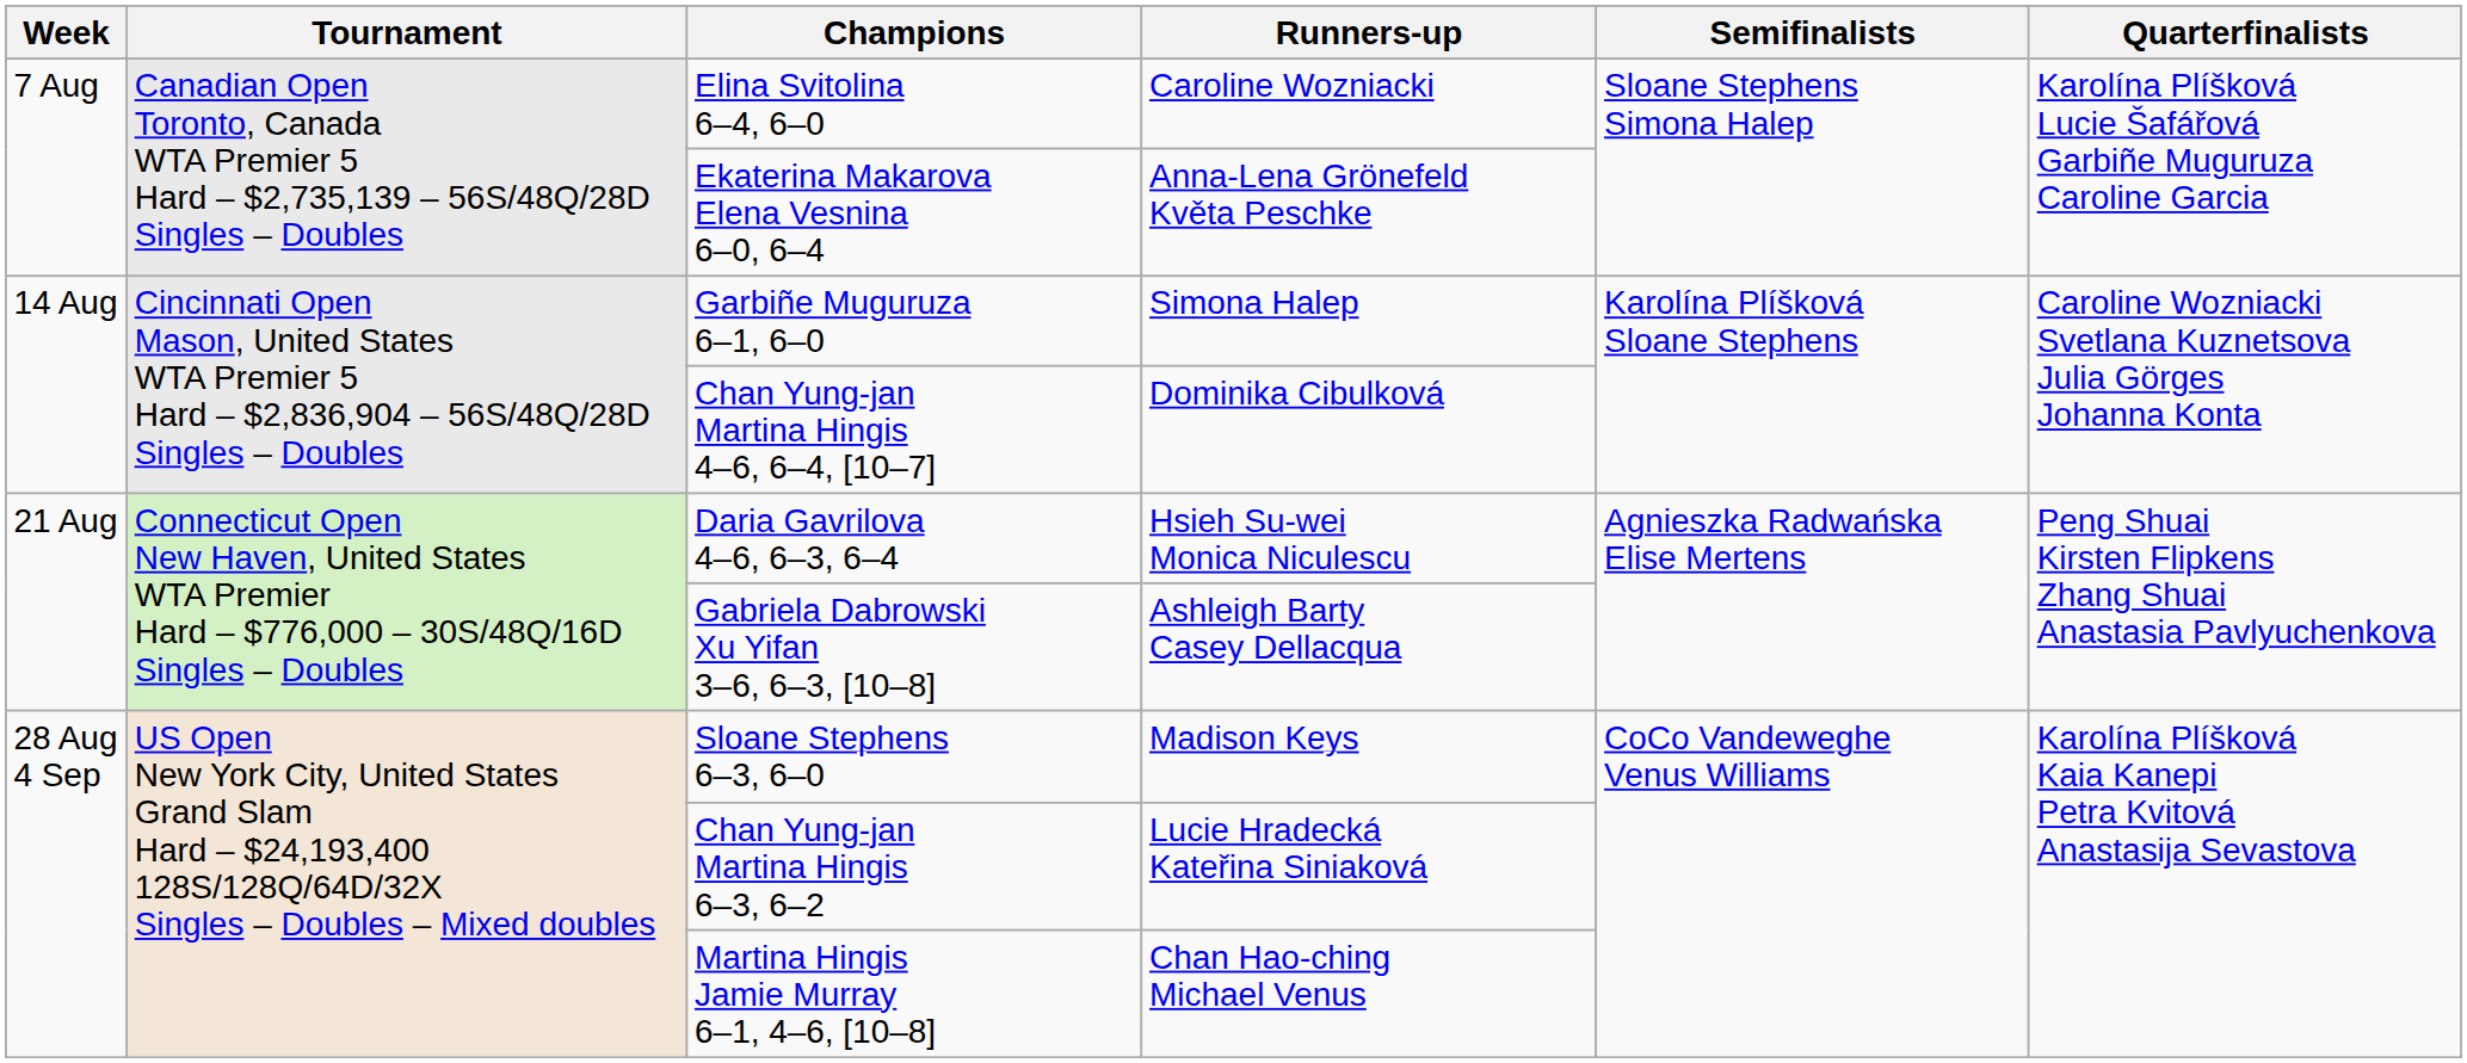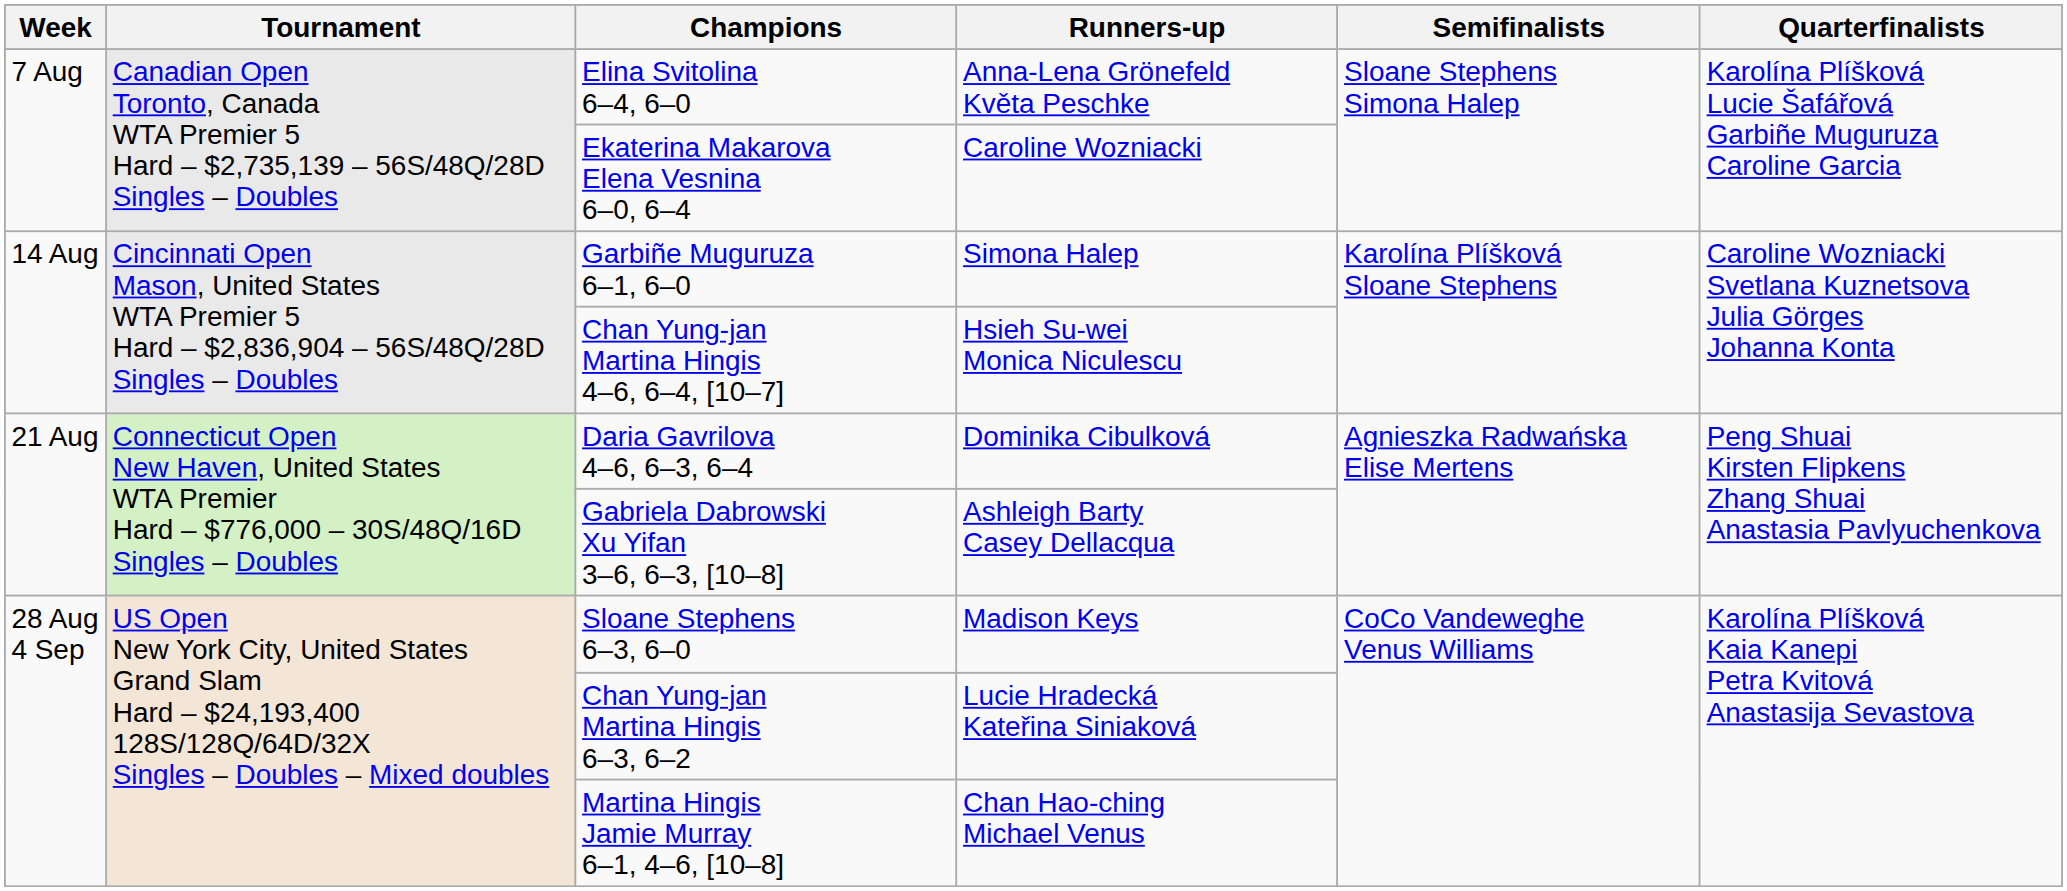 <table class=wikitable style=font-size:95%>
 <tr>
 <th style="width:48px;">Week</th>
 <th style="width:248px;">Tournament</th>
 <th style="width:200px;">Champions</th>
 <th style="width:200px;">Runners-up</th>
 <th style="width:190px;">Semifinalists</th>
 <th style="width:190px;">Quarterfinalists</th>
 </tr>
 <tr valign=top>
 <td rowspan=2>7 Aug</td>
 <td style="background:#E9E9E9;" rowspan="2"><a href='#'>Canadian Open</a><br> <a href='#'>Toronto</a>, Canada<br>WTA Premier 5<br>Hard – $2,735,139 – 56S/48Q/28D<br><a href='#'>Singles</a> – <a href='#'>Doubles</a></td>
 <td> <a href='#'>Elina Svitolina</a><br> 6–4, 6–0</td>
-<td> <a href='#'>Caroline Wozniacki</a></td>
+<td> <a href='#'>Anna-Lena Grönefeld</a> <br>  <a href='#'>Květa Peschke</a></td>
 <td rowspan=2> <a href='#'>Sloane Stephens</a> <br>  <a href='#'>Simona Halep</a></td>
 <td rowspan=2> <a href='#'>Karolína Plíšková</a> <br> <a href='#'>Lucie Šafářová</a>  <br>  <a href='#'>Garbiñe Muguruza</a> <br>  <a href='#'>Caroline Garcia</a></td>
 </tr>
 <tr valign=top>
 <td> <a href='#'>Ekaterina Makarova</a> <br>  <a href='#'>Elena Vesnina</a> <br> 6–0, 6–4</td>
-<td> <a href='#'>Anna-Lena Grönefeld</a> <br>  <a href='#'>Květa Peschke</a></td>
+<td> <a href='#'>Caroline Wozniacki</a></td>
 </tr>
 <tr valign=top>
 <td rowspan=2>14 Aug</td>
 <td style="background:#E9E9E9;" rowspan="2"><a href='#'>Cincinnati Open</a><br> <a href='#'>Mason</a>, United States<br>WTA Premier 5<br>Hard – $2,836,904 – 56S/48Q/28D<br><a href='#'>Singles</a> – <a href='#'>Doubles</a></td>
 <td> <a href='#'>Garbiñe Muguruza</a><br>6–1, 6–0</td>
 <td> <a href='#'>Simona Halep</a></td>
 <td rowspan=2> <a href='#'>Karolína Plíšková</a> <br>  <a href='#'>Sloane Stephens</a></td>
 <td rowspan=2> <a href='#'>Caroline Wozniacki</a> <br> <a href='#'>Svetlana Kuznetsova</a>  <br> <a href='#'>Julia Görges</a> <br>  <a href='#'>Johanna Konta</a></td>
 </tr>
 <tr valign=top>
 <td> <a href='#'>Chan Yung-jan</a> <br>  <a href='#'>Martina Hingis</a> <br> 4–6, 6–4, [10–7]</td>
-<td> <a href='#'>Dominika Cibulková</a></td>
+<td> <a href='#'>Hsieh Su-wei</a> <br>  <a href='#'>Monica Niculescu</a></td>
 </tr>
 <tr valign=top>
 <td rowspan=2>21 Aug</td>
 <td style="background:#D4F1C5;" rowspan="2"><a href='#'>Connecticut Open</a><br> <a href='#'>New Haven</a>, United States<br>WTA Premier<br>Hard – $776,000 – 30S/48Q/16D<br><a href='#'>Singles</a> – <a href='#'>Doubles</a></td>
 <td> <a href='#'>Daria Gavrilova</a> <br> 4–6, 6–3, 6–4</td>
-<td> <a href='#'>Hsieh Su-wei</a> <br>  <a href='#'>Monica Niculescu</a></td>
+<td> <a href='#'>Dominika Cibulková</a></td>
 <td rowspan=2> <a href='#'>Agnieszka Radwańska</a><br>  <a href='#'>Elise Mertens</a></td>
 <td rowspan=2> <a href='#'>Peng Shuai</a><br> <a href='#'>Kirsten Flipkens</a><br> <a href='#'>Zhang Shuai</a><br>  <a href='#'>Anastasia Pavlyuchenkova</a></td>
 </tr>
 <tr valign=top>
 <td> <a href='#'>Gabriela Dabrowski</a> <br>  <a href='#'>Xu Yifan</a> <br> 3–6, 6–3, [10–8]</td>
 <td> <a href='#'>Ashleigh Barty</a> <br>  <a href='#'>Casey Dellacqua</a></td>
 </tr>
 <tr valign=top>
 <td rowspan=3>28 Aug <br>4 Sep</td>
 <td style="background:#F3E6D7;" rowspan="3"><a href='#'>US Open</a><br> New York City, United States<br>Grand Slam<br>Hard – $24,193,400<br>128S/128Q/64D/32X<br><a href='#'>Singles</a> – <a href='#'>Doubles</a> – <a href='#'>Mixed doubles</a></td>
 <td> <a href='#'>Sloane Stephens</a><br>6–3, 6–0</td>
 <td> <a href='#'>Madison Keys</a></td>
 <td rowspan=3> <a href='#'>CoCo Vandeweghe</a> <br> <a href='#'>Venus Williams</a></td>
 <td rowspan=3> <a href='#'>Karolína Plíšková</a><br> <a href='#'>Kaia Kanepi</a><br>  <a href='#'>Petra Kvitová</a><br> <a href='#'>Anastasija Sevastova</a></td>
 </tr>
 <tr valign=top>
 <td> <a href='#'>Chan Yung-jan</a> <br>  <a href='#'>Martina Hingis</a> <br>6–3, 6–2</td>
 <td> <a href='#'>Lucie Hradecká</a> <br>  <a href='#'>Kateřina Siniaková</a></td>
 </tr>
 <tr valign=top>
 <td> <a href='#'>Martina Hingis</a> <br>  <a href='#'>Jamie Murray</a> <br>6–1, 4–6, [10–8]</td>
 <td> <a href='#'>Chan Hao-ching</a> <br>  <a href='#'>Michael Venus</a></td>
 </tr>
 </table>
